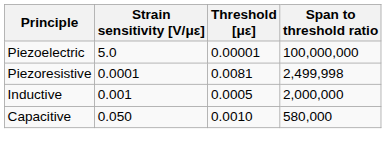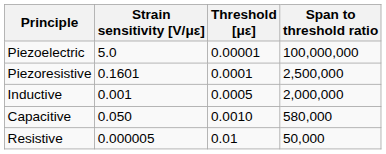 <table class="wikitable">
 <tr>
 <th>Principle</th>
 <th>Strain<br>sensitivity [V/με]</th>
 <th>Threshold<br>[με]</th>
 <th>Span to<br>threshold ratio</th>
 </tr>
 <tr>
 <td>Piezoelectric</td>
 <td>5.0</td>
 <td>0.00001</td>
 <td>100,000,000</td>
 </tr>
 <tr>
 <td>Piezoresistive</td>
+<td>0.1601</td>
 <td>0.0001</td>
-<td>0.0081</td>
-<td>2,499,998</td>
+<td>2,500,000</td>
 </tr>
 <tr>
 <td>Inductive</td>
 <td>0.001</td>
 <td>0.0005</td>
 <td>2,000,000</td>
 </tr>
 <tr>
 <td>Capacitive</td>
 <td>0.050</td>
 <td>0.0010</td>
 <td>580,000</td>
 </tr>
+<tr>
+<td>Resistive</td>
+<td>0.000005</td>
+<td>0.01</td>
+<td>50,000</td>
+</tr>
 </table>
